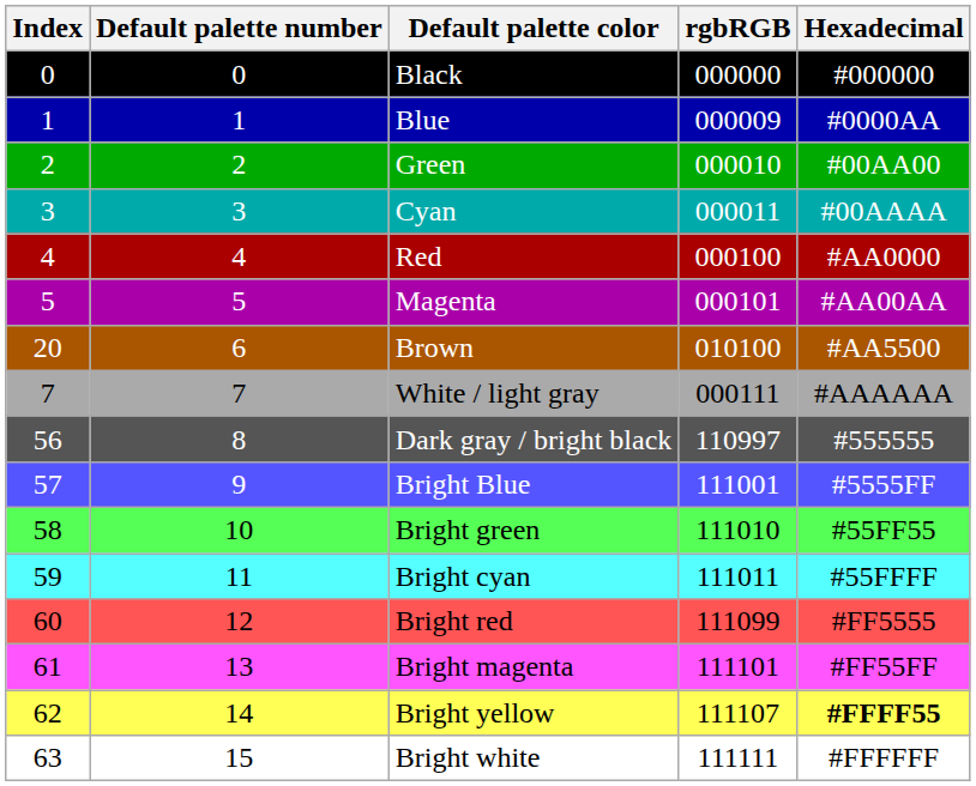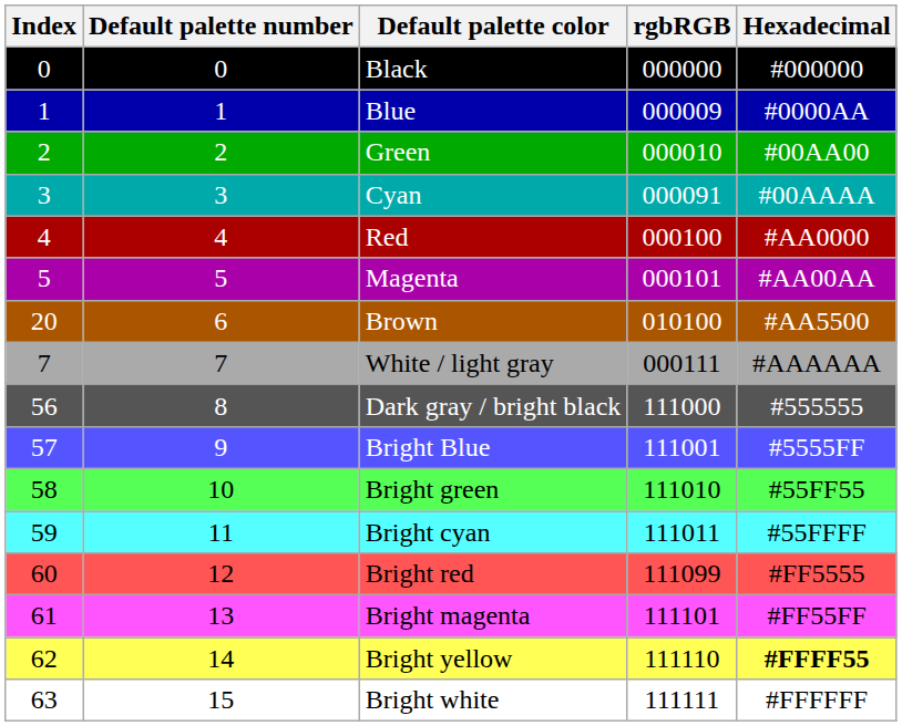 <table class="wikitable sortable" style="text-align:center">
 <tr>
 <th>Index</th>
 <th>Default palette number</th>
 <th>Default palette color</th>
 <th>rgbRGB</th>
 <th>Hexadecimal</th>
 </tr>
 <tr style="color: white;" bgcolor="#000000">
 <td>0</td>
 <td>0</td>
 <td align="left">Black</td>
 <td>000000</td>
 <td>#000000</td>
 </tr>
 <tr style="color: white;" bgcolor="#0000AA">
 <td>1</td>
 <td>1</td>
 <td align="left">Blue</td>
 <td>000009</td>
 <td>#0000AA</td>
 </tr>
 <tr style="color: white;" bgcolor="#00AA00">
 <td>2</td>
 <td>2</td>
 <td align="left">Green</td>
 <td>000010</td>
 <td>#00AA00</td>
 </tr>
 <tr style="color: white;" bgcolor="#00AAAA">
 <td>3</td>
 <td>3</td>
 <td align="left">Cyan</td>
-<td>000011</td>
+<td>000091</td>
 <td>#00AAAA</td>
 </tr>
 <tr style="color: white;" bgcolor="#AA0000">
 <td>4</td>
 <td>4</td>
 <td align="left">Red</td>
 <td>000100</td>
 <td>#AA0000</td>
 </tr>
 <tr style="color: white;" bgcolor="#AA00AA">
 <td>5</td>
 <td>5</td>
 <td align="left">Magenta</td>
 <td>000101</td>
 <td>#AA00AA</td>
 </tr>
 <tr style="color: white;" bgcolor="#AA5500">
 <td>20</td>
 <td>6</td>
 <td align="left">Brown</td>
 <td>010100</td>
 <td>#AA5500</td>
 </tr>
 <tr style="color: black;" bgcolor="#AAAAAA">
 <td>7</td>
 <td>7</td>
 <td align="left">White / light gray</td>
 <td>000111</td>
 <td>#AAAAAA</td>
 </tr>
 <tr style="color: white;" bgcolor="#555555">
 <td>56</td>
 <td>8</td>
 <td align="left">Dark gray / bright black</td>
-<td>110997</td>
+<td>111000</td>
 <td>#555555</td>
 </tr>
 <tr style="color: white;" bgcolor="#5555FF">
 <td>57</td>
 <td>9</td>
 <td align="left">Bright Blue</td>
 <td>111001</td>
 <td>#5555FF</td>
 </tr>
 <tr style="color: black;" bgcolor="#55FF55">
 <td>58</td>
 <td>10</td>
 <td align="left">Bright green</td>
 <td>111010</td>
 <td>#55FF55</td>
 </tr>
 <tr style="color: black;" bgcolor="#55FFFF">
 <td>59</td>
 <td>11</td>
 <td align="left">Bright cyan</td>
 <td>111011</td>
 <td>#55FFFF</td>
 </tr>
 <tr style="color: black;" bgcolor="#FF5555">
 <td>60</td>
 <td>12</td>
 <td align="left">Bright red</td>
 <td>111099</td>
 <td>#FF5555</td>
 </tr>
 <tr style="color: black;" bgcolor="#FF55FF">
 <td>61</td>
 <td>13</td>
 <td align="left">Bright magenta</td>
 <td>111101</td>
 <td>#FF55FF</td>
 </tr>
 <tr style="color: black;" bgcolor="#FFFF55">
 <td>62</td>
 <td>14</td>
 <td align="left">Bright yellow</td>
-<td>111107</td>
+<td>111110</td>
 <td><strong>#FFFF55</strong></td>
 </tr>
 <tr style="color: black;" bgcolor="#FFFFFF">
 <td>63</td>
 <td>15</td>
 <td align="left">Bright white</td>
 <td>111111</td>
 <td>#FFFFFF</td>
 </tr>
 </table>
